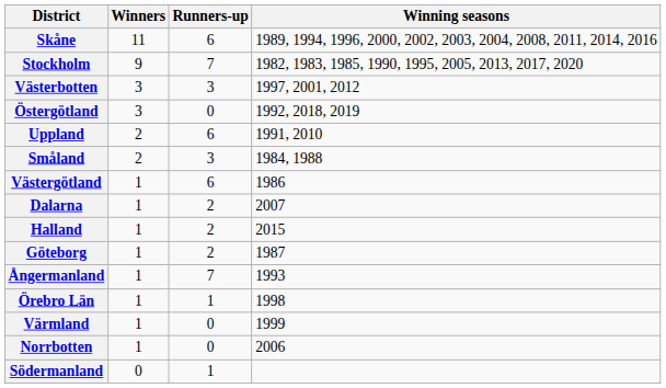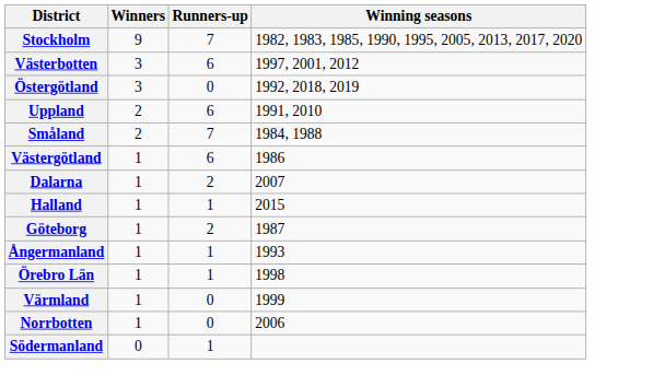 <table class="wikitable">
 <tr>
 <th>District</th>
 <th>Winners</th>
 <th>Runners-up</th>
 <th>Winning seasons</th>
-</tr>
-<tr>
-<th><a href='#'>Skåne</a></th>
-<td align="center">11</td>
-<td align="center">6</td>
-<td>1989, 1994, 1996, 2000, 2002, 2003, 2004, 2008, 2011, 2014, 2016</td>
 </tr>
 <tr>
 <th><a href='#'>Stockholm</a></th>
 <td align="center">9</td>
 <td align="center">7</td>
 <td>1982, 1983, 1985, 1990, 1995, 2005, 2013, 2017, 2020</td>
 </tr>
 <tr>
 <th><a href='#'>Västerbotten</a></th>
 <td align="center">3</td>
-<td align="center">3</td>
+<td align="center">6</td>
 <td>1997, 2001, 2012</td>
 </tr>
 <tr>
 <th><a href='#'>Östergötland</a></th>
 <td align="center">3</td>
 <td align="center">0</td>
 <td>1992, 2018, 2019</td>
 </tr>
 <tr>
 <th><a href='#'>Uppland</a></th>
 <td align="center">2</td>
 <td align="center">6</td>
 <td>1991, 2010</td>
 </tr>
 <tr>
 <th><a href='#'>Småland</a></th>
 <td align="center">2</td>
-<td align="center">3</td>
+<td align="center">7</td>
 <td>1984, 1988</td>
 </tr>
 <tr>
 <th><a href='#'>Västergötland</a></th>
 <td align="center">1</td>
 <td align="center">6</td>
 <td>1986</td>
 </tr>
 <tr>
 <th><a href='#'>Dalarna</a></th>
 <td align="center">1</td>
 <td align="center">2</td>
 <td>2007</td>
 </tr>
 <tr>
 <th><a href='#'>Halland</a></th>
 <td align="center">1</td>
-<td align="center">2</td>
+<td align="center">1</td>
 <td>2015</td>
 </tr>
 <tr>
 <th><a href='#'>Göteborg</a></th>
 <td align="center">1</td>
 <td align="center">2</td>
 <td>1987</td>
 </tr>
 <tr>
 <th><a href='#'>Ångermanland</a></th>
 <td align="center">1</td>
-<td align="center">7</td>
+<td align="center">1</td>
 <td>1993</td>
 </tr>
 <tr>
 <th><a href='#'>Örebro Län</a></th>
 <td align="center">1</td>
 <td align="center">1</td>
 <td>1998</td>
 </tr>
 <tr>
 <th><a href='#'>Värmland</a></th>
 <td align="center">1</td>
 <td align="center">0</td>
 <td>1999</td>
 </tr>
 <tr>
 <th><a href='#'>Norrbotten</a></th>
 <td align="center">1</td>
 <td align="center">0</td>
 <td>2006</td>
 </tr>
 <tr>
 <th><a href='#'>Södermanland</a></th>
 <td align="center">0</td>
 <td align="center">1</td>
 <td></td>
 </tr>
 </table>
